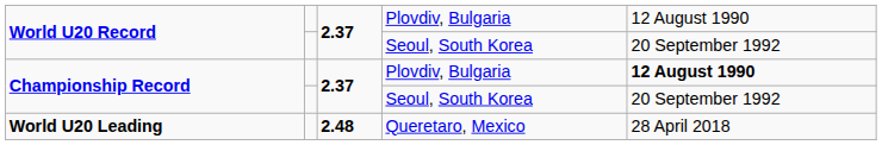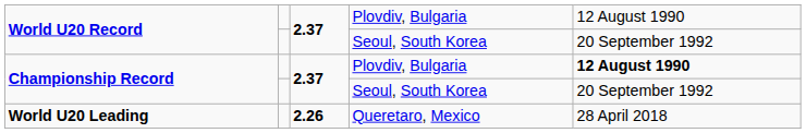 <table class="wikitable" width=65%>
 <tr>
 <td rowspan=2><strong><a href='#'>World U20 Record</a></strong></td>
 <td></td>
 <td rowspan=2><strong>2.37</strong></td>
 <td><a href='#'>Plovdiv</a>, <a href='#'>Bulgaria</a></td>
 <td>12 August 1990</td>
 </tr>
 <tr>
 <td></td>
 <td><a href='#'>Seoul</a>, <a href='#'>South Korea</a></td>
 <td>20 September 1992</td>
 </tr>
 <tr>
 <td rowspan=2><strong><a href='#'>Championship Record</a></strong></td>
 <td></td>
 <td rowspan=2><strong>2.37</strong></td>
 <td><a href='#'>Plovdiv</a>, <a href='#'>Bulgaria</a></td>
 <td><strong>12 August 1990</strong></td>
 </tr>
 <tr>
 <td></td>
 <td><a href='#'>Seoul</a>, <a href='#'>South Korea</a></td>
 <td>20 September 1992</td>
 </tr>
 <tr>
 <td><strong>World U20 Leading</strong></td>
 <td></td>
-<td><strong>2.48</strong></td>
+<td><strong>2.26</strong></td>
 <td><a href='#'>Queretaro</a>, <a href='#'>Mexico</a></td>
 <td>28 April 2018</td>
 </tr>
 </table>
